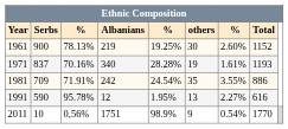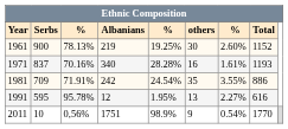 <table border="2" cellspacing="0" cellpadding="3" rules="all" width="30%" style="clear:all; margin:5px 0 0em 0em; border-style: solid; border-width: 1px; border-collapse:collapse; font-size:85%; empty-cells:show">
 <tr>
 <td colspan="12" align=center style="background:#778899; color:white"><strong>Ethnic Composition</strong></td>
 </tr>
 <tr>
 </tr>
 <tr bgcolor="#FFEBCD">
 <th>Year</th>
 <th>Serbs</th>
 <th> %</th>
 <th>Albanians</th>
 <th> %</th>
 <th>others</th>
 <th> %</th>
 <th>Total</th>
 </tr>
 <tr bgcolor="#fffaf0">
 <td>1961</td>
 <td>900</td>
 <td>78.13%</td>
 <td>219</td>
 <td>19.25%</td>
 <td>30</td>
 <td>2.60%</td>
 <td>1152</td>
 </tr>
 <tr bgcolor="#f5f5f5">
 <td>1971</td>
 <td>837</td>
 <td>70.16%</td>
 <td>340</td>
 <td>28.28%</td>
-<td>19</td>
+<td>16</td>
 <td>1.61%</td>
 <td>1193</td>
 </tr>
 <tr bgcolor="#fffaf0">
 <td>1981</td>
 <td>709</td>
 <td>71.91%</td>
 <td>242</td>
 <td>24.54%</td>
 <td>35</td>
 <td>3.55%</td>
 <td>886</td>
 </tr>
 <tr bgcolor="#f5f5f5">
 <td>1991</td>
-<td>590</td>
+<td>595</td>
 <td>95.78%</td>
 <td>12</td>
 <td>1.95%</td>
 <td>13</td>
 <td>2.27%</td>
 <td>616</td>
 </tr>
 <tr>
 <td>2011</td>
 <td>10</td>
 <td>0,56%</td>
 <td>1751</td>
 <td>98.9%</td>
 <td>9</td>
 <td>0.54%</td>
 <td>1770</td>
 <td colspan="14" align=center style="background:#dcdcdc;"><small></small></td>
 </tr>
 </table>
